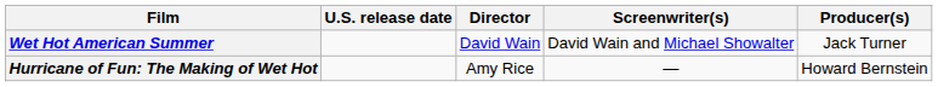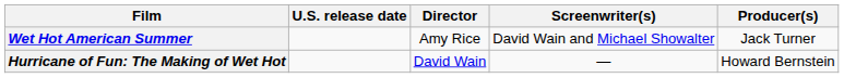 <table class="wikitable" style="text-align: center;">
 <tr>
 <th scope="col">Film</th>
 <th scope="col">U.S. release date</th>
 <th scope="col">Director</th>
 <th scope="col">Screenwriter(s)</th>
 <th scope="col">Producer(s)</th>
 </tr>
 <tr>
 <th scope="row" style="text-align: left;"><em><a href='#'>Wet Hot American Summer</a></em></th>
 <td style="text-align: left;"></td>
-<td><a href='#'>David Wain</a></td>
+<td>Amy Rice</td>
 <td>David Wain and <a href='#'>Michael Showalter</a></td>
 <td>Jack Turner</td>
 </tr>
 <tr>
 <th scope="row" style="text-align: left;"><em>Hurricane of Fun: The Making of Wet Hot</em></th>
 <td style="text-align: left;"></td>
-<td>Amy Rice</td>
+<td><a href='#'>David Wain</a></td>
 <td>—</td>
 <td>Howard Bernstein</td>
 </tr>
 </table>
